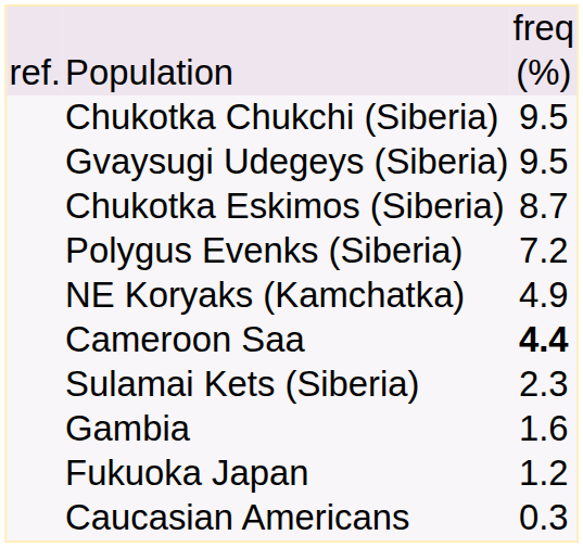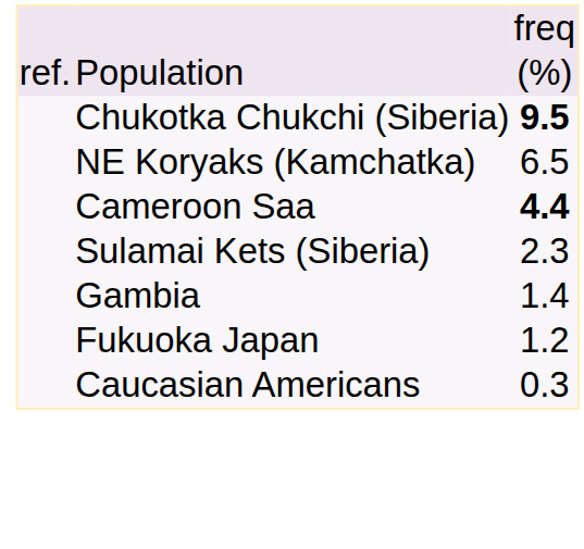 <table border="0" cellspacing="0" cellpadding="1" align="right" style="text-align:center; margin-left: 3em;  border:1px #ffeebb solid; background:#f8f6f8; ">
 <tr style="background:#efe5ef">
 <td></td>
 <td></td>
 <td>freq</td>
 </tr>
 <tr style="background:#eee5ef">
 <td>ref.</td>
 <td align="left">Population</td>
 <td>(%)</td>
 </tr>
 <tr>
 <td></td>
 <td align="left">Chukotka Chukchi  (Siberia)</td>
-<td>9.5</td>
-</tr>
-<tr>
-<td></td>
-<td align="left">Gvaysugi Udegeys (Siberia)</td>
-<td>9.5</td>
-</tr>
-<tr>
-<td></td>
-<td align="left">Chukotka Eskimos (Siberia)</td>
-<td>8.7</td>
-</tr>
-<tr>
-<td></td>
-<td align="left">Polygus Evenks (Siberia)</td>
-<td>7.2</td>
+<td><strong>9.5</strong></td>
 </tr>
 <tr>
 <td></td>
 <td align="left">NE Koryaks (Kamchatka)</td>
-<td>4.9</td>
+<td>6.5</td>
 </tr>
 <tr>
 <td></td>
 <td align="left">Cameroon Saa</td>
 <td><strong>4.4</strong></td>
 </tr>
 <tr>
 <td></td>
 <td align="left">Sulamai Kets (Siberia)</td>
 <td>2.3</td>
 </tr>
 <tr>
 <td></td>
 <td align="left">Gambia</td>
-<td>1.6</td>
+<td>1.4</td>
 </tr>
 <tr>
 <td></td>
 <td align="left">Fukuoka Japan</td>
 <td>1.2</td>
 </tr>
 <tr>
 <td></td>
 <td align="left">Caucasian Americans</td>
 <td>0.3</td>
 </tr>
 </table>
